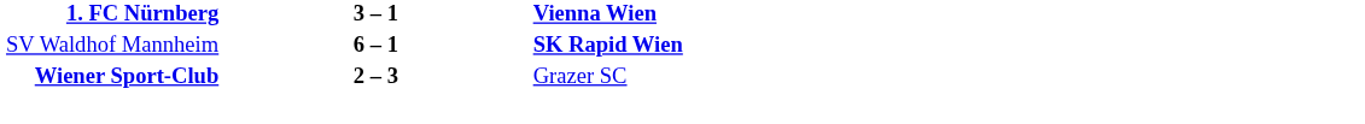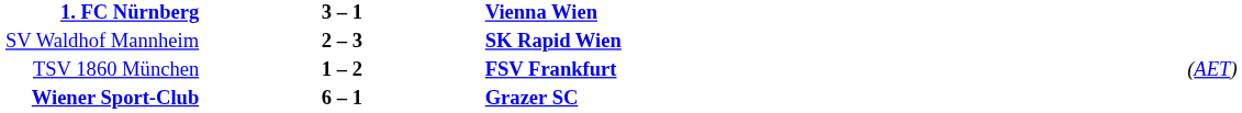 <table width=100% cellspacing=1>
 <tr>
 <th width=25%></th>
 <th width=10%></th>
 <th width=25%></th>
 <th></th>
 </tr>
 <tr style=font-size:90%>
 <td align=right><strong><a href='#'>1. FC Nürnberg</a></strong></td>
 <td align=center><strong>3 – 1</strong></td>
 <td><strong><a href='#'>Vienna Wien</a></strong></td>
 </tr>
 <tr style=font-size:90%>
 <td align=right><a href='#'>SV Waldhof Mannheim</a></td>
-<td align=center><strong>6 – 1</strong></td>
+<td align=center><strong>2 – 3</strong></td>
 <td><strong><a href='#'>SK Rapid Wien</a></strong></td>
 </tr>
 <tr style=font-size:90%>
+<td align=right><a href='#'>TSV 1860 München</a></td>
+<td align=center><strong>1 – 2</strong></td>
+<td><strong><a href='#'>FSV Frankfurt</a></strong></td>
+<td><em>(<a href='#'>AET</a>)</em></td>
+</tr>
+<tr style=font-size:90%>
 <td align=right><strong><a href='#'>Wiener Sport-Club</a></strong></td>
-<td align=center><strong>2 – 3</strong></td>
-<td><a href='#'>Grazer SC</a></td>
+<td align=center><strong>6 – 1</strong></td>
+<td><strong><a href='#'>Grazer SC</a></strong></td>
 </tr>
 </table>
